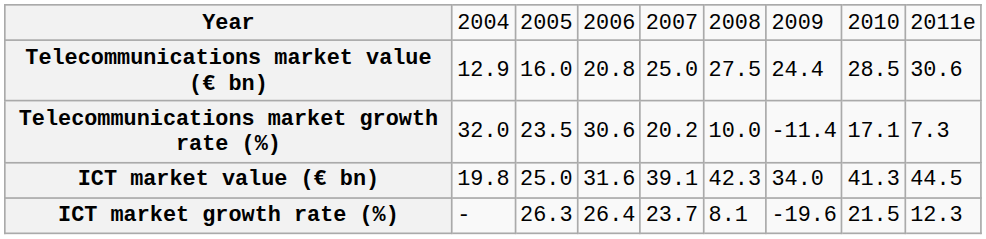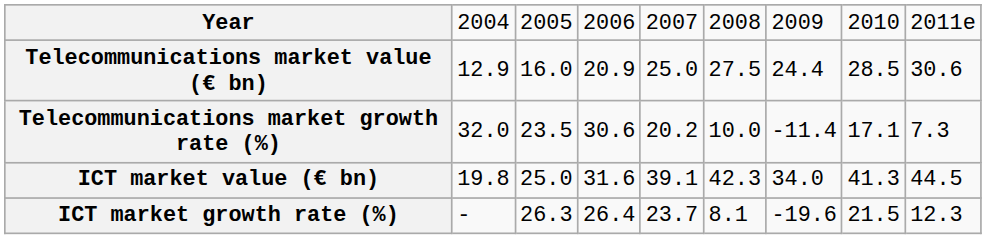 <table class="wikitable">
 <tr>
 <th style="width:260px;"><strong>Year</strong></th>
 <td>2004</td>
 <td>2005</td>
 <td>2006</td>
 <td>2007</td>
 <td>2008</td>
 <td>2009</td>
 <td>2010</td>
 <td>2011e</td>
 </tr>
 <tr>
 <th style="width:260px;"><strong>Telecommunications market value (€ bn)</strong></th>
 <td>12.9</td>
 <td>16.0</td>
-<td>20.8</td>
+<td>20.9</td>
 <td>25.0</td>
 <td>27.5</td>
 <td>24.4</td>
 <td>28.5</td>
 <td>30.6</td>
 </tr>
 <tr>
 <th style="width:260px;"><strong>Telecommunications market growth rate (%)</strong></th>
 <td>32.0</td>
 <td>23.5</td>
 <td>30.6</td>
 <td>20.2</td>
 <td>10.0</td>
 <td>-11.4</td>
 <td>17.1</td>
 <td>7.3</td>
 </tr>
 <tr>
 <th style="width:260px;"><strong>ICT market value (€ bn)</strong></th>
 <td>19.8</td>
 <td>25.0</td>
 <td>31.6</td>
 <td>39.1</td>
 <td>42.3</td>
 <td>34.0</td>
 <td>41.3</td>
 <td>44.5</td>
 </tr>
 <tr>
 <th style="width:260px;"><strong>ICT market growth rate (%)</strong></th>
 <td>-</td>
 <td>26.3</td>
 <td>26.4</td>
 <td>23.7</td>
 <td>8.1</td>
 <td>-19.6</td>
 <td>21.5</td>
 <td>12.3</td>
 </tr>
 </table>
